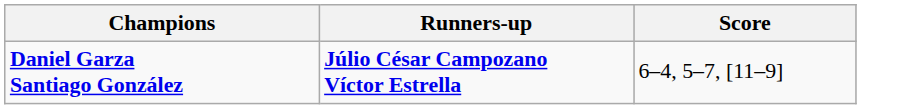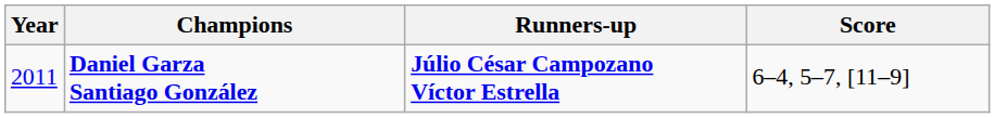 <table class="wikitable" style="font-size:90%">
 <tr>
+<th>Year</th>
 <th width="200">Champions</th>
 <th width="200">Runners-up</th>
 <th width="140">Score</th>
 </tr>
 <tr>
+<td><a href='#'>2011</a></td>
 <td> <strong><a href='#'>Daniel Garza</a></strong> <br>  <strong><a href='#'>Santiago González</a></strong></td>
 <td><strong> <a href='#'>Júlio César Campozano</a> <br>  <a href='#'>Víctor Estrella</a></strong></td>
 <td>6–4, 5–7, [11–9]</td>
 </tr>
 </table>
